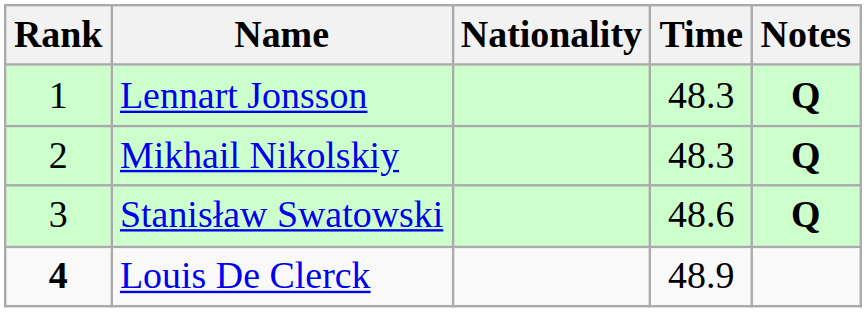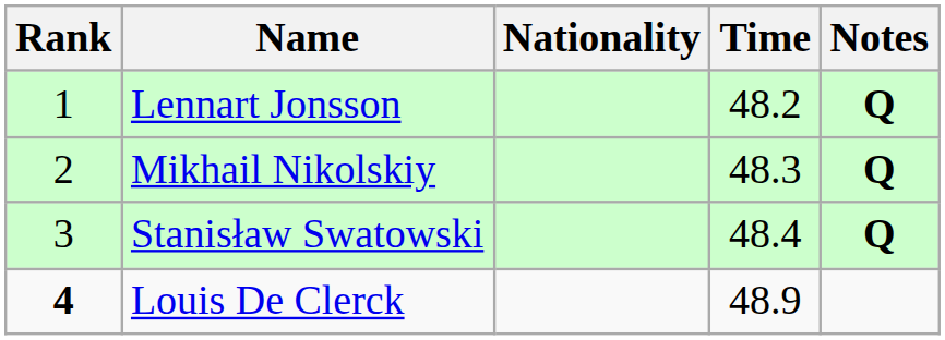 <table class="wikitable sortable" style="text-align:center">
 <tr>
 <th>Rank</th>
 <th>Name</th>
 <th>Nationality</th>
 <th>Time</th>
 <th>Notes</th>
 </tr>
 <tr bgcolor=ccffcc>
 <td>1</td>
 <td align=left><a href='#'>Lennart Jonsson</a></td>
 <td align=left></td>
-<td>48.3</td>
+<td>48.2</td>
 <td><strong>Q</strong></td>
 </tr>
 <tr bgcolor=ccffcc>
 <td>2</td>
 <td align=left><a href='#'>Mikhail Nikolskiy</a></td>
 <td align=left></td>
 <td>48.3</td>
 <td><strong>Q</strong></td>
 </tr>
 <tr bgcolor=ccffcc>
 <td>3</td>
 <td align=left><a href='#'>Stanisław Swatowski</a></td>
 <td align=left></td>
-<td>48.6</td>
+<td>48.4</td>
 <td><strong>Q</strong></td>
 </tr>
 <tr>
 <td><strong>4</strong></td>
 <td align=left><a href='#'>Louis De Clerck</a></td>
 <td align=left></td>
 <td>48.9</td>
 <td></td>
 </tr>
 </table>
